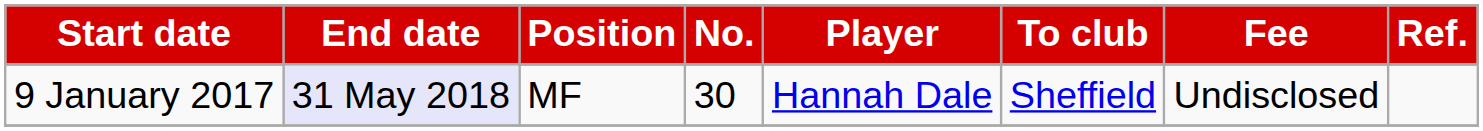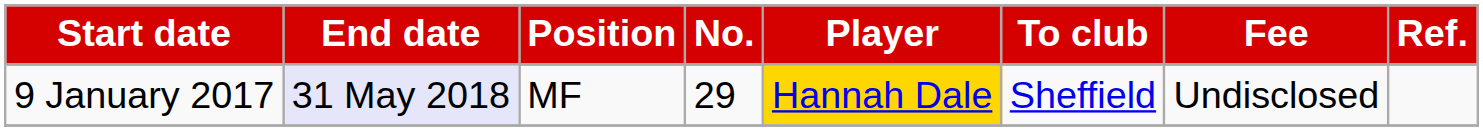 <table class="wikitable sortable">
 <tr>
 <th style="background:#d50000; color:white;"><strong>Start date</strong></th>
 <th style="background:#d50000; color:white;"><strong>End date</strong></th>
 <th style="background:#d50000; color:white;"><strong>Position</strong></th>
 <th style="background:#d50000; color:white;"><strong>No.</strong></th>
 <th style="background:#d50000; color:white;"><strong>Player</strong></th>
 <th style="background:#d50000; color:white;"><strong>To club</strong></th>
 <th style="background:#d50000; color:white;"><strong>Fee</strong></th>
 <th style="background:#d50000; color:white;"><strong>Ref.</strong></th>
 </tr>
 <tr>
 <td>9 January 2017</td>
 <td style="background: lavender;">31 May 2018</td>
 <td>MF</td>
-<td>30</td>
-<td> <a href='#'>Hannah Dale</a></td>
+<td>29</td>
+<td style="background: gold;"> <a href='#'>Hannah Dale</a></td>
 <td> <a href='#'>Sheffield</a></td>
 <td>Undisclosed</td>
 <td></td>
 </tr>
 <tr>
 </tr>
 </table>
